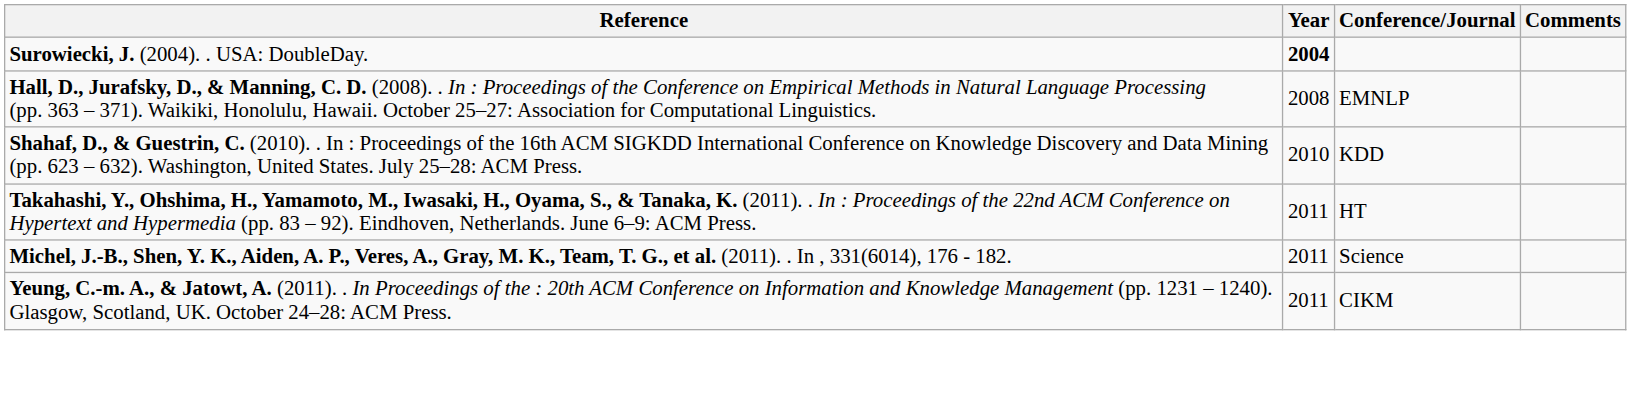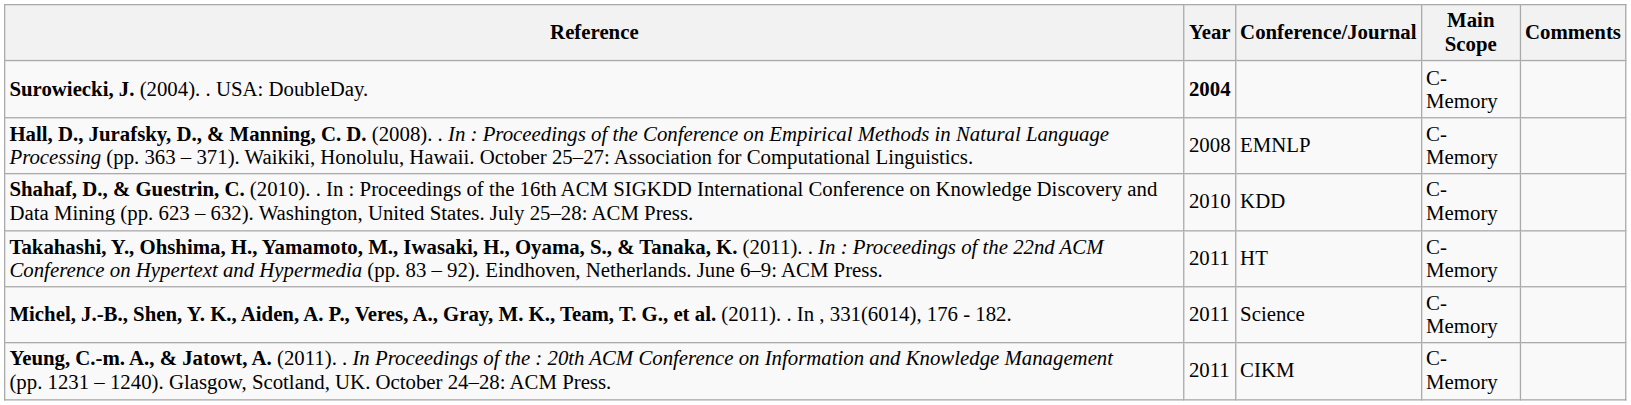 <table class="wikitable sortable">
 <tr>
 <th>Reference</th>
 <th>Year</th>
 <th>Conference/Journal</th>
+<th>Main Scope</th>
 <th>Comments</th>
 </tr>
 <tr>
 <td><strong>Surowiecki, J.</strong> (2004). . USA: DoubleDay.</td>
 <td><strong>2004</strong></td>
 <td></td>
+<td>C-Memory</td>
 <td></td>
 </tr>
 <tr>
 <td><strong>Hall, D., Jurafsky, D., & Manning, C. D.</strong> (2008). . <em>In : Proceedings of the Conference on Empirical Methods in Natural Language Processing</em> (pp. 363 – 371). Waikiki, Honolulu, Hawaii. October 25–27: Association for Computational Linguistics.</td>
 <td>2008</td>
 <td>EMNLP</td>
+<td>C-Memory</td>
 <td></td>
 </tr>
 <tr>
 <td><strong>Shahaf, D., & Guestrin, C.</strong> (2010). . In : Proceedings of the 16th ACM SIGKDD International Conference on Knowledge Discovery and Data Mining (pp. 623 – 632). Washington, United States. July 25–28: ACM Press.</td>
 <td>2010</td>
 <td>KDD</td>
+<td>C-Memory</td>
 <td></td>
 </tr>
 <tr>
 <td><strong>Takahashi, Y., Ohshima, H., Yamamoto, M., Iwasaki, H., Oyama, S., & Tanaka, K.</strong> (2011). . <em>In : Proceedings of the 22nd ACM Conference on Hypertext and Hypermedia</em> (pp. 83 – 92). Eindhoven, Netherlands. June 6–9: ACM Press.</td>
 <td>2011</td>
 <td>HT</td>
+<td>C-Memory</td>
 <td></td>
 </tr>
 <tr>
 <td><strong>Michel, J.-B., Shen, Y. K., Aiden, A. P., Veres, A., Gray, M. K., Team, T. G., et al.</strong> (2011). . In , 331(6014), 176 - 182.</td>
 <td>2011</td>
 <td>Science</td>
+<td>C-Memory</td>
 <td></td>
 </tr>
 <tr>
 <td><strong>Yeung, C.-m. A., & Jatowt, A.</strong> (2011). . <em>In Proceedings of the : 20th ACM Conference on Information and Knowledge Management</em> (pp. 1231 – 1240). Glasgow, Scotland, UK. October 24–28: ACM Press.</td>
 <td>2011</td>
 <td>CIKM</td>
+<td>C-Memory</td>
 <td></td>
 </tr>
 </table>
